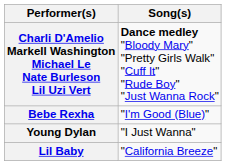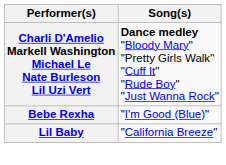 <table class="wikitable plainrowheaders">
 <tr>
 <th scope="col">Performer(s)</th>
 <th scope="col">Song(s)</th>
 </tr>
 <tr>
 <th scope="row"><a href='#'>Charli D'Amelio</a><br>Markell Washington<br><a href='#'>Michael Le</a><br><a href='#'>Nate Burleson</a><br><a href='#'>Lil Uzi Vert</a></th>
 <td><strong>Dance medley</strong><br>"<a href='#'>Bloody Mary</a>"<br>"Pretty Girls Walk"<br>"<a href='#'>Cuff It</a>"<br>"<a href='#'>Rude Boy</a>"<br>"<a href='#'>Just Wanna Rock</a>"</td>
 </tr>
 <tr>
 <th scope="row"><a href='#'>Bebe Rexha</a></th>
 <td>"<a href='#'>I'm Good (Blue)</a>"</td>
 </tr>
 <tr>
-<th scope="row">Young Dylan</th>
-<td>"I Just Wanna"</td>
-</tr>
-<tr>
 <th scope="row"><a href='#'>Lil Baby</a></th>
 <td>"<a href='#'>California Breeze</a>"</td>
 </tr>
 </table>
